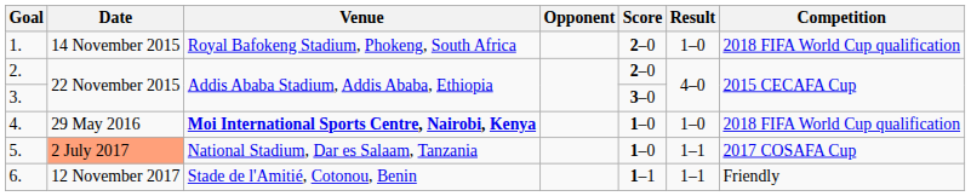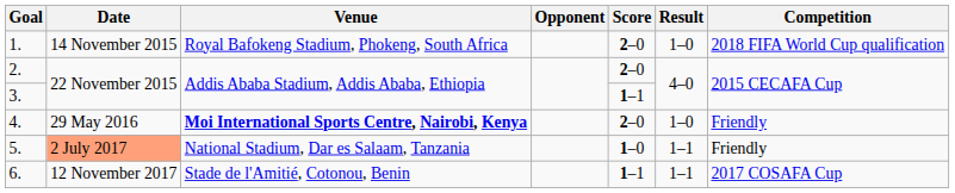 <table class="wikitable plainrowheaders sortable">
 <tr>
 <th>Goal</th>
 <th>Date</th>
 <th>Venue</th>
 <th>Opponent</th>
 <th>Score</th>
 <th>Result</th>
 <th>Competition</th>
 </tr>
 <tr>
 <td>1.</td>
 <td>14 November 2015</td>
 <td><a href='#'>Royal Bafokeng Stadium</a>, <a href='#'>Phokeng</a>, <a href='#'>South Africa</a></td>
 <td></td>
 <td align=center><strong>2</strong>–0</td>
 <td align=center>1–0</td>
 <td><a href='#'>2018 FIFA World Cup qualification</a></td>
 </tr>
 <tr>
 <td>2.</td>
 <td rowspan="2">22 November 2015</td>
 <td rowspan="2"><a href='#'>Addis Ababa Stadium</a>, <a href='#'>Addis Ababa</a>, <a href='#'>Ethiopia</a></td>
 <td rowspan="2"></td>
 <td align=center><strong>2</strong>–0</td>
 <td rowspan="2" style="text-align:center">4–0</td>
 <td rowspan="2"><a href='#'>2015 CECAFA Cup</a></td>
 </tr>
 <tr>
 <td>3.</td>
-<td align=center><strong>3</strong>–0</td>
+<td align=center><strong>1</strong>–1</td>
 </tr>
 <tr>
 <td>4.</td>
 <td>29 May 2016</td>
 <td><strong><a href='#'>Moi International Sports Centre</a>, <a href='#'>Nairobi</a>, <a href='#'>Kenya</a></strong></td>
 <td></td>
-<td align=center><strong>1</strong>–0</td>
+<td align=center><strong>2</strong>–0</td>
 <td align=center>1–0</td>
-<td><a href='#'>2018 FIFA World Cup qualification</a></td>
+<td><a href='#'>Friendly</a></td>
 </tr>
 <tr>
 <td>5.</td>
 <td style="background: lightsalmon;">2 July 2017</td>
 <td><a href='#'>National Stadium</a>, <a href='#'>Dar es Salaam</a>, <a href='#'>Tanzania</a></td>
 <td></td>
 <td align=center><strong>1</strong>–0</td>
 <td align=center>1–1</td>
-<td><a href='#'>2017 COSAFA Cup</a></td>
+<td>Friendly</td>
 </tr>
 <tr>
 <td>6.</td>
 <td>12 November 2017</td>
 <td><a href='#'>Stade de l'Amitié</a>, <a href='#'>Cotonou</a>, <a href='#'>Benin</a></td>
 <td></td>
 <td align=center><strong>1</strong>–1</td>
 <td align=center>1–1</td>
-<td>Friendly</td>
+<td><a href='#'>2017 COSAFA Cup</a></td>
 </tr>
 </table>
